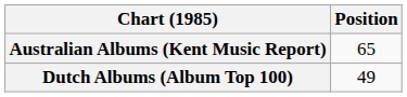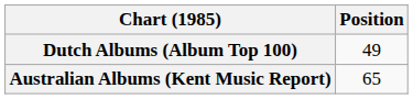 <table class="wikitable plainrowheaders" style="text-align:center">
 <tr>
 <th scope="col">Chart (1985)</th>
 <th scope="col">Position</th>
 </tr>
 <tr>
+<th scope="row">Dutch Albums (Album Top 100)</th>
+<td>49</td>
+</tr>
+<tr>
 <th scope="row">Australian Albums (Kent Music Report)</th>
 <td>65</td>
 </tr>
-<tr>
-<th scope="row">Dutch Albums (Album Top 100)</th>
-<td>49</td>
-</tr>
 </table>
